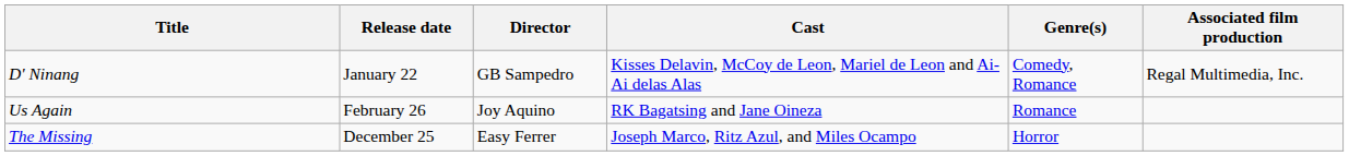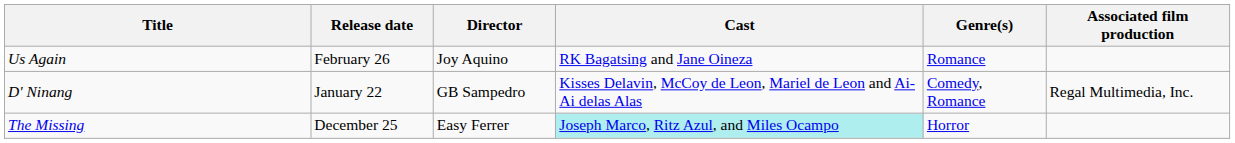 <table class="wikitable" style="width:100%;">
 <tr>
 <th style="width:25%;">Title</th>
 <th style="width:10%;">Release date</th>
 <th style="width:10%;">Director</th>
 <th style="width:30%;">Cast</th>
 <th style="width:10%;">Genre(s)</th>
 <th style="width:15%;">Associated film production</th>
 </tr>
 <tr>
+<td><em>Us Again</em></td>
+<td>February 26</td>
+<td>Joy Aquino</td>
+<td><a href='#'>RK Bagatsing</a> and <a href='#'>Jane Oineza</a></td>
+<td><a href='#'>Romance</a></td>
+<td></td>
+</tr>
+<tr>
 <td><em>D' Ninang</em></td>
 <td>January 22</td>
 <td>GB Sampedro</td>
 <td><a href='#'>Kisses Delavin</a>, <a href='#'>McCoy de Leon</a>, <a href='#'>Mariel de Leon</a> and <a href='#'>Ai-Ai delas Alas</a></td>
 <td><a href='#'>Comedy</a>, <a href='#'>Romance</a></td>
 <td>Regal Multimedia, Inc.</td>
 </tr>
 <tr>
-<td><em>Us Again</em></td>
-<td>February 26</td>
-<td>Joy Aquino</td>
-<td><a href='#'>RK Bagatsing</a> and <a href='#'>Jane Oineza</a></td>
-<td><a href='#'>Romance</a></td>
-<td></td>
-</tr>
-<tr>
 <td><em><a href='#'>The Missing</a></em></td>
 <td>December 25</td>
 <td>Easy Ferrer</td>
-<td><a href='#'>Joseph Marco</a>, <a href='#'>Ritz Azul</a>, and <a href='#'>Miles Ocampo</a></td>
+<td style="background: paleturquoise;"><a href='#'>Joseph Marco</a>, <a href='#'>Ritz Azul</a>, and <a href='#'>Miles Ocampo</a></td>
 <td><a href='#'>Horror</a></td>
 <td></td>
 </tr>
 </table>
